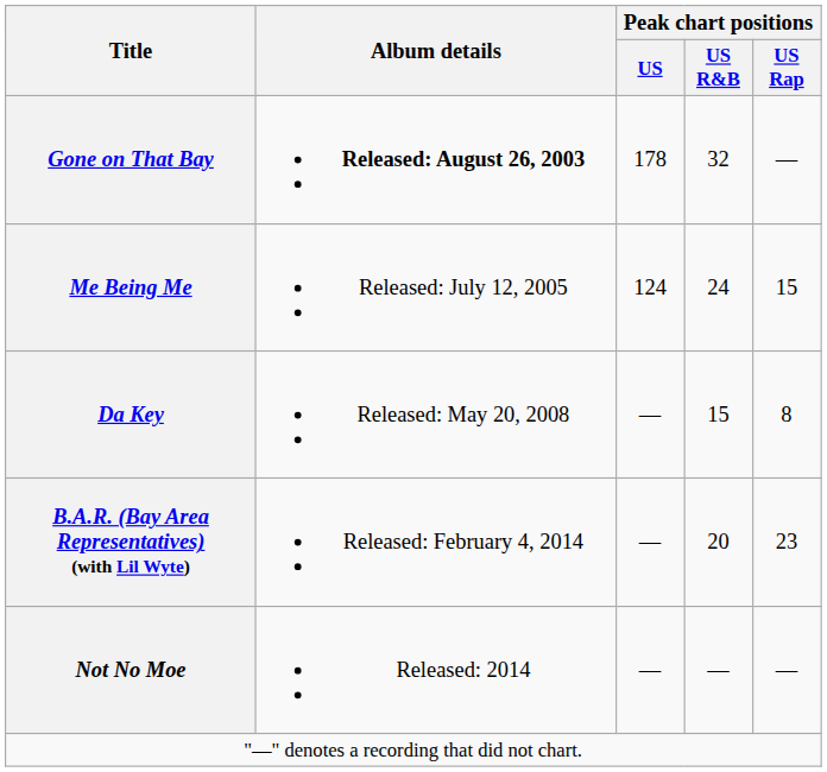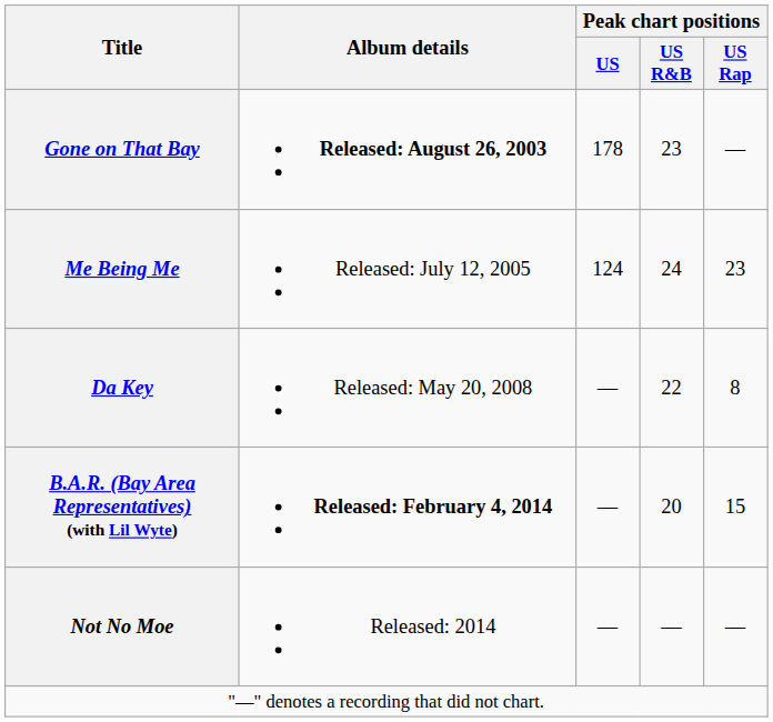 <table class="wikitable plainrowheaders" style="text-align:center;">
 <tr>
 <th rowspan="2" scope="col" style="width:11em;">Title</th>
 <th rowspan="2" scope="col" style="width:16em;">Album details</th>
 <th colspan="3" scope="col">Peak chart positions</th>
 </tr>
 <tr>
 <th style="width:3em;font-size:90%;"><a href='#'>US</a><br></th>
 <th style="width:3em;font-size:90%;"><a href='#'>US R&B</a><br></th>
 <th style="width:3em;font-size:90%;"><a href='#'>US Rap</a><br></th>
 </tr>
 <tr>
 <th scope="row"><em><a href='#'>Gone on That Bay</a></em></th>
 <td><strong><br><ul><li>Released: August 26, 2003</li><li></li></ul></strong></td>
 <td>178</td>
-<td>32</td>
+<td>23</td>
 <td>—</td>
 </tr>
 <tr>
 <th scope="row"><em><a href='#'>Me Being Me</a></em></th>
 <td><br><ul><li>Released: July 12, 2005</li><li></li></ul></td>
 <td>124</td>
 <td>24</td>
-<td>15</td>
+<td>23</td>
 </tr>
 <tr>
 <th scope="row"><em><a href='#'>Da Key</a></em></th>
 <td><br><ul><li>Released: May 20, 2008</li><li></li></ul></td>
 <td>—</td>
-<td>15</td>
+<td>22</td>
 <td>8</td>
 </tr>
 <tr>
 <th scope="row"><em><a href='#'>B.A.R. (Bay Area Representatives)</a></em><br><small>(with <a href='#'>Lil Wyte</a>)</small></th>
-<td><br><ul><li>Released: February 4, 2014</li><li></li></ul></td>
+<td><strong><br><ul><li>Released: February 4, 2014</li><li></li></ul></strong></td>
 <td>—</td>
 <td>20</td>
-<td>23</td>
+<td>15</td>
 </tr>
 <tr>
 <th scope="row"><em>Not No Moe</em></th>
 <td><br><ul><li>Released: 2014</li><li></li></ul></td>
 <td>—</td>
 <td>—</td>
 <td>—</td>
 </tr>
 <tr>
 <td colspan="5" style="font-size:90%">"—" denotes a recording that did not chart.</td>
 </tr>
 </table>
